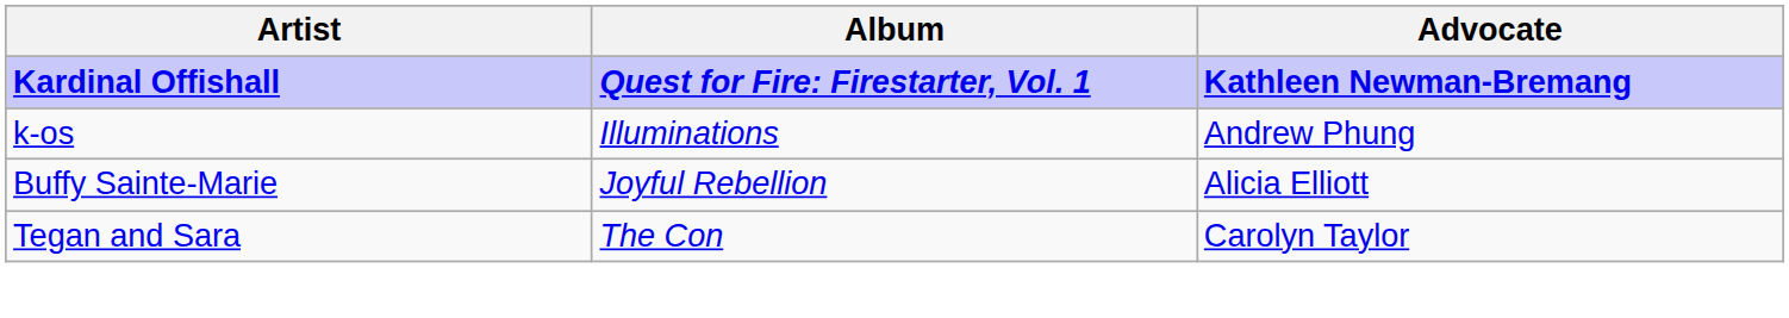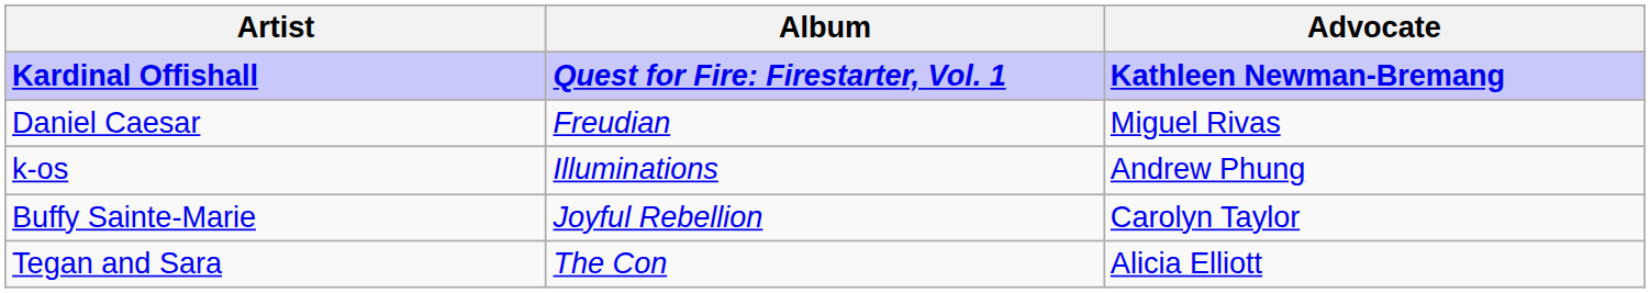 <table class="wikitable" style="width:100%;">
 <tr>
 <th width=33%>Artist</th>
 <th width=34%>Album</th>
 <th width=34%>Advocate</th>
 </tr>
 <tr>
 <td style="background:#C8C8FA"><strong><a href='#'>Kardinal Offishall</a></strong></td>
 <td style="background:#C8C8FA"><strong><em><a href='#'>Quest for Fire: Firestarter, Vol. 1</a></em></strong></td>
 <td style="background:#C8C8FA"><strong><a href='#'>Kathleen Newman-Bremang</a></strong></td>
 </tr>
 <tr>
+<td><a href='#'>Daniel Caesar</a></td>
+<td><em><a href='#'>Freudian</a></em></td>
+<td><a href='#'>Miguel Rivas</a></td>
+</tr>
+<tr>
 <td><a href='#'>k-os</a></td>
 <td><em><a href='#'>Illuminations</a></em></td>
 <td><a href='#'>Andrew Phung</a></td>
 </tr>
 <tr>
 <td><a href='#'>Buffy Sainte-Marie</a></td>
 <td><em><a href='#'>Joyful Rebellion</a></em></td>
-<td><a href='#'>Alicia Elliott</a></td>
+<td><a href='#'>Carolyn Taylor</a></td>
 </tr>
 <tr>
 <td><a href='#'>Tegan and Sara</a></td>
 <td><em><a href='#'>The Con</a></em></td>
-<td><a href='#'>Carolyn Taylor</a></td>
+<td><a href='#'>Alicia Elliott</a></td>
 </tr>
 </table>
